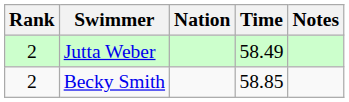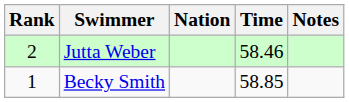 <table class="wikitable sortable" style="text-align:center">
 <tr>
 <th>Rank</th>
 <th>Swimmer</th>
 <th>Nation</th>
 <th>Time</th>
 <th>Notes</th>
 </tr>
 <tr bgcolor=ccffcc>
 <td>2</td>
 <td align=left><a href='#'>Jutta Weber</a></td>
 <td align=left></td>
-<td>58.49</td>
+<td>58.46</td>
 <td></td>
 </tr>
 <tr bgcolor=>
-<td>2</td>
+<td>1</td>
 <td align=left><a href='#'>Becky Smith</a></td>
 <td align=left></td>
 <td>58.85</td>
 <td></td>
 </tr>
 </table>
